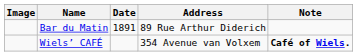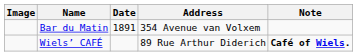 <table class="wikitable sortable">
 <tr>
 <th>Image</th>
 <th>Name</th>
 <th>Date</th>
 <th>Address</th>
 <th>Note</th>
 </tr>
 <tr>
 <td></td>
 <td><a href='#'>Bar du Matin</a></td>
 <td>1891</td>
-<td>89 Rue Arthur Diderich</td>
+<td>354 Avenue van Volxem</td>
 <td></td>
 </tr>
 <tr>
 <td></td>
 <td><a href='#'>Wiels’ CAFÉ</a></td>
 <td></td>
-<td>354 Avenue van Volxem</td>
+<td>89 Rue Arthur Diderich</td>
 <td><strong>Café of <a href='#'>Wiels</a>.</strong></td>
 </tr>
 </table>
